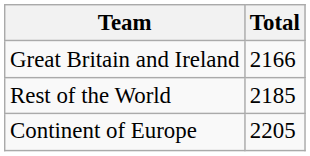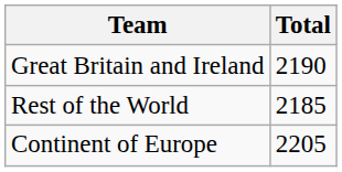 <table class="wikitable" style="text-align:left">
 <tr>
 <th>Team</th>
 <th>Total</th>
 </tr>
 <tr>
 <td>Great Britain and Ireland</td>
-<td>2166</td>
+<td>2190</td>
 </tr>
 <tr>
 <td>Rest of the World</td>
 <td>2185</td>
 </tr>
 <tr>
 <td>Continent of Europe</td>
 <td>2205</td>
 </tr>
 </table>
